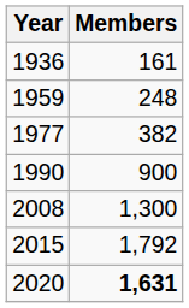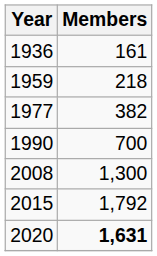 <table class="wikitable" ||  align="right">
 <tr>
 <th>Year</th>
 <th>Members</th>
 </tr>
 <tr>
 <td align="right">1936</td>
 <td align="right">161</td>
 </tr>
 <tr>
 <td align="right">1959</td>
-<td align="right">248</td>
+<td align="right">218</td>
 </tr>
 <tr>
 <td align="right">1977</td>
 <td align="right">382</td>
 </tr>
 <tr>
 <td align="right">1990</td>
-<td align="right">900</td>
+<td align="right">700</td>
 </tr>
 <tr>
 <td align="right">2008</td>
 <td align="right">1,300</td>
 </tr>
 <tr>
 <td align="right">2015</td>
 <td align="right">1,792</td>
 </tr>
 <tr>
 <td align="right">2020</td>
 <td align="right"><strong>1,631</strong></td>
 </tr>
 <tr>
 </tr>
 </table>
